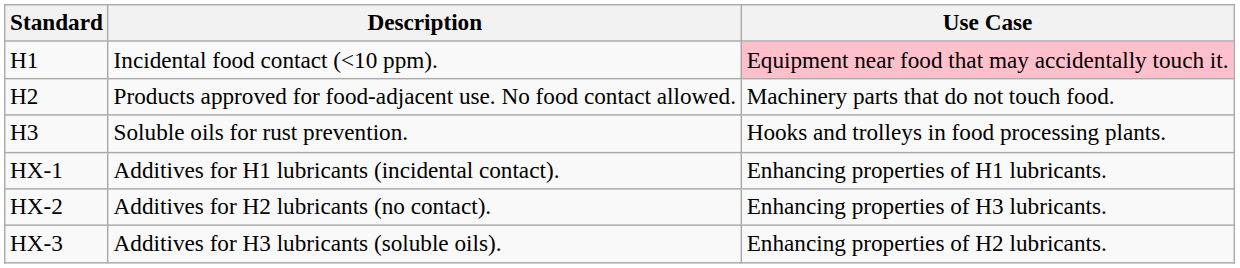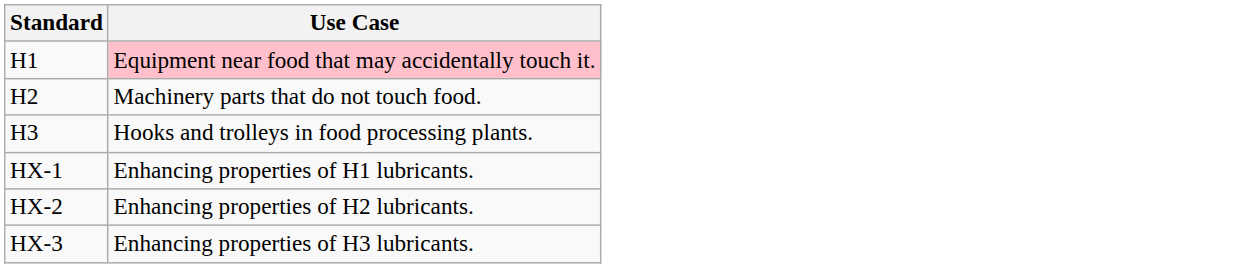 <table class="wikitable">
 <tr>
 <th>Standard</th>
-<th>Description</th>
 <th>Use Case</th>
 </tr>
 <tr>
 <td>H1</td>
-<td>Incidental food contact (<10 ppm).</td>
 <td style="background: pink;">Equipment near food that may accidentally touch it.</td>
 </tr>
 <tr>
 <td>H2</td>
-<td>Products approved for food-adjacent use. No food contact allowed.</td>
 <td>Machinery parts that do not touch food.</td>
 </tr>
 <tr>
 <td>H3</td>
-<td>Soluble oils for rust prevention.</td>
 <td>Hooks and trolleys in food processing plants.</td>
 </tr>
 <tr>
 <td>HX-1</td>
-<td>Additives for H1 lubricants (incidental contact).</td>
 <td>Enhancing properties of H1 lubricants.</td>
 </tr>
 <tr>
 <td>HX-2</td>
-<td>Additives for H2 lubricants (no contact).</td>
-<td>Enhancing properties of H3 lubricants.</td>
+<td>Enhancing properties of H2 lubricants.</td>
 </tr>
 <tr>
 <td>HX-3</td>
-<td>Additives for H3 lubricants (soluble oils).</td>
-<td>Enhancing properties of H2 lubricants.</td>
+<td>Enhancing properties of H3 lubricants.</td>
 </tr>
 </table>
